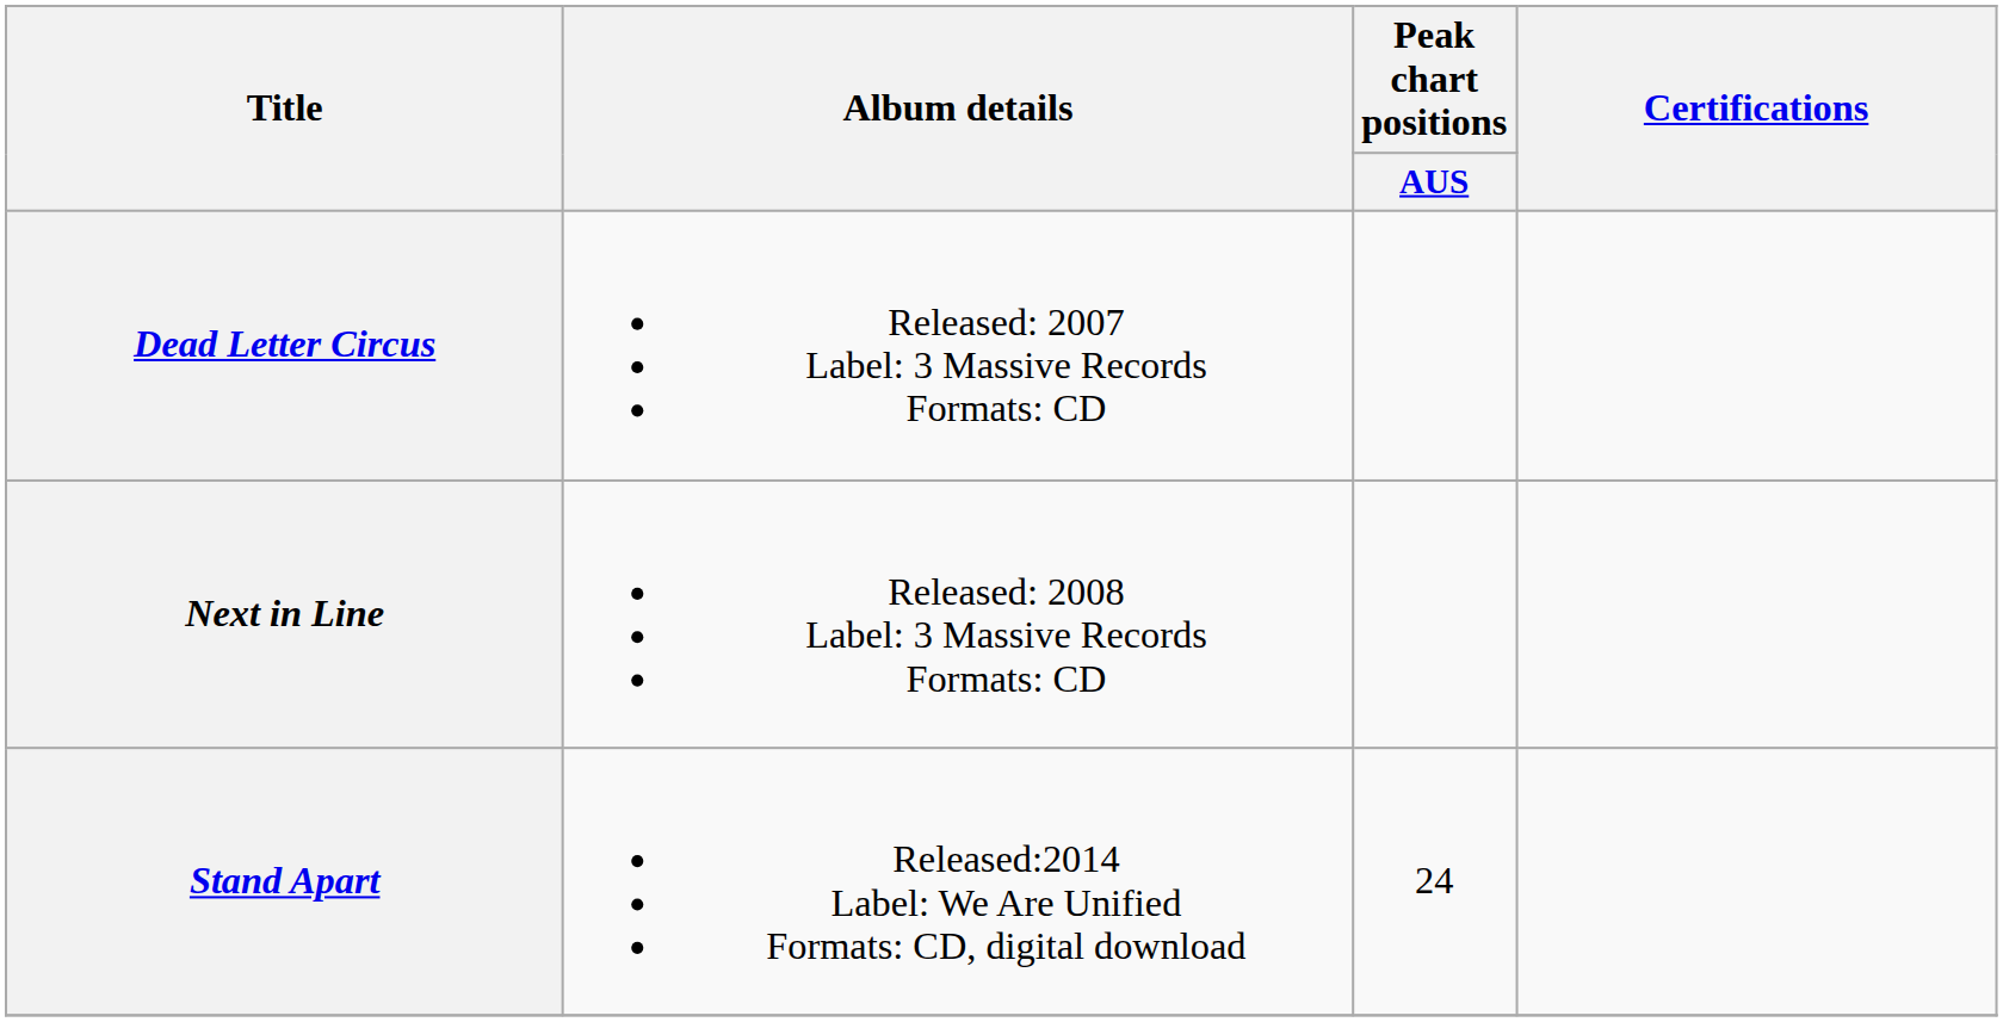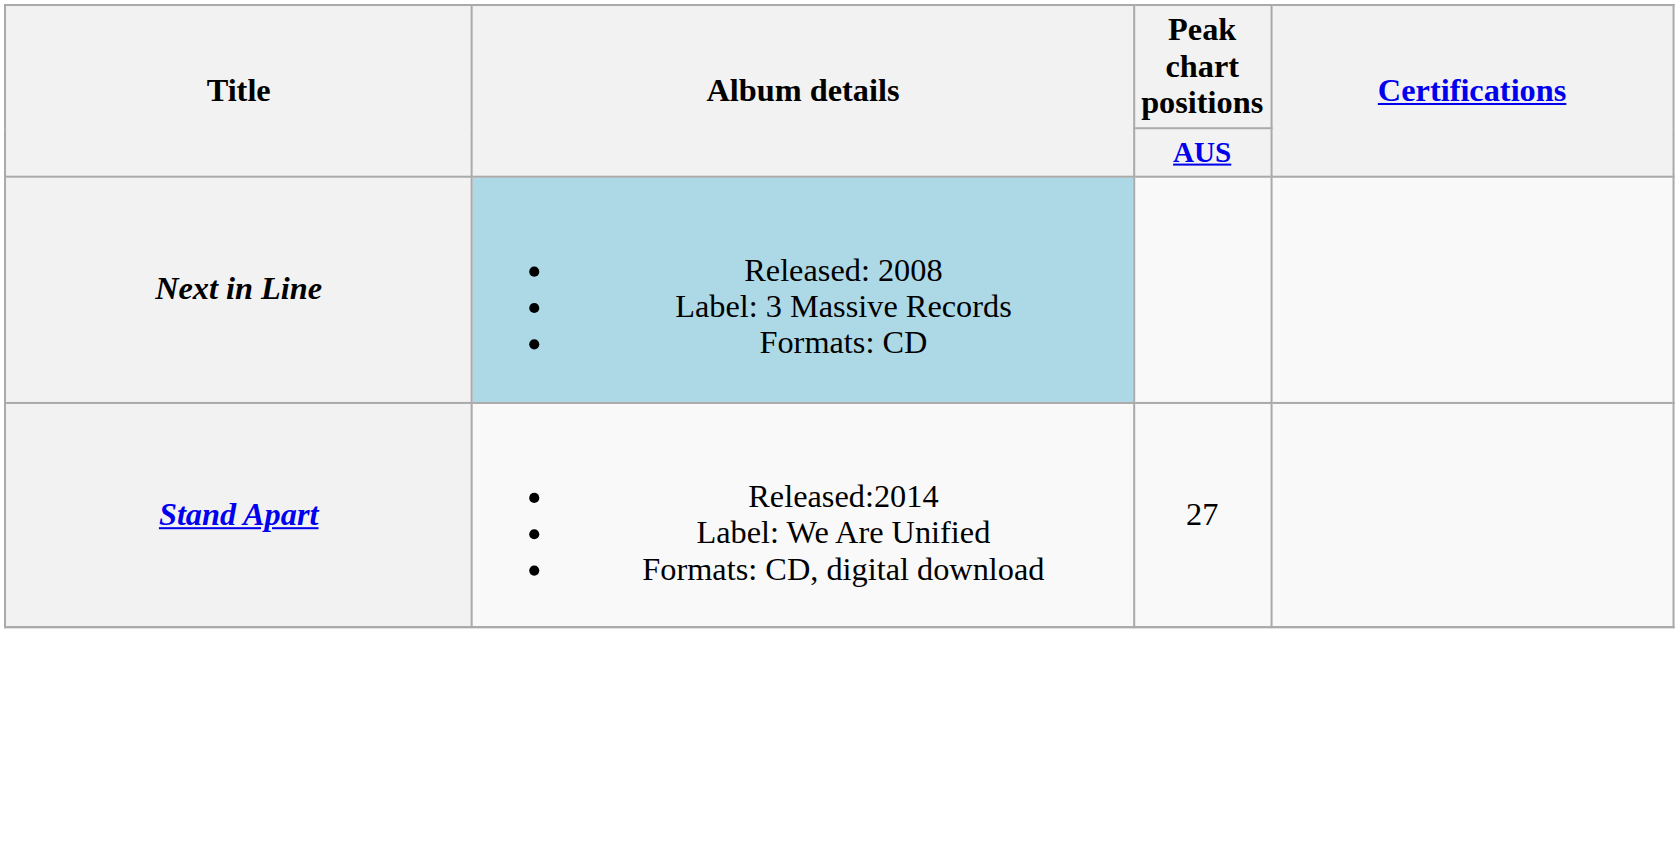 <table class="wikitable plainrowheaders" style="text-align:center;">
 <tr>
 <th scope="col" rowspan="2" style="width:14em;">Title</th>
 <th scope="col" rowspan="2" style="width:20em;">Album details</th>
 <th scope="col" colspan="1">Peak chart positions</th>
 <th scope="col" rowspan="2" style="width:12em;"><a href='#'>Certifications</a></th>
 </tr>
 <tr>
 <th scope="col" style="width:3em;font-size:90%;"><a href='#'>AUS</a><br></th>
 </tr>
 <tr>
-<th scope="row"><em><a href='#'>Dead Letter Circus</a></em></th>
-<td><br><ul><li>Released: 2007</li><li>Label: 3 Massive Records</li><li>Formats: CD</li></ul></td>
-<td></td>
-<td></td>
-</tr>
-<tr>
 <th scope="row"><em>Next in Line</em></th>
-<td><br><ul><li>Released: 2008</li><li>Label: 3 Massive Records</li><li>Formats: CD</li></ul></td>
+<td style="background: lightblue;"><br><ul><li>Released: 2008</li><li>Label: 3 Massive Records</li><li>Formats: CD</li></ul></td>
 <td></td>
 <td></td>
 </tr>
 <tr>
 <th scope="row"><em><a href='#'>Stand Apart</a></em></th>
 <td><br><ul><li>Released:2014</li><li>Label: We Are Unified</li><li>Formats: CD, digital download</li></ul></td>
-<td>24</td>
+<td>27</td>
 <td></td>
 </tr>
 <tr>
 </tr>
 </table>
